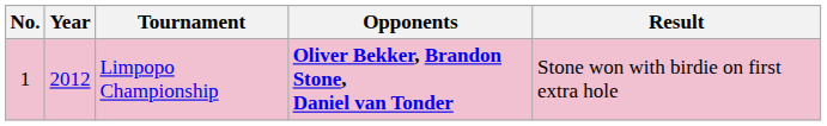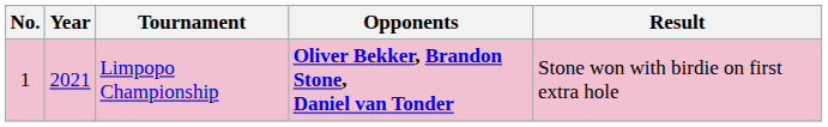 <table class="wikitable" style="font-size:95%;">
 <tr>
 <th>No.</th>
 <th>Year</th>
 <th>Tournament</th>
 <th>Opponents</th>
 <th>Result</th>
 </tr>
 <tr style="background:#F2C1D1;">
 <td align=center>1</td>
-<td><a href='#'>2012</a></td>
+<td><a href='#'>2021</a></td>
 <td><a href='#'>Limpopo Championship</a></td>
 <td><strong> <a href='#'>Oliver Bekker</a>,  <a href='#'>Brandon Stone</a>,<br> <a href='#'>Daniel van Tonder</a></strong></td>
 <td>Stone won with birdie on first extra hole</td>
 </tr>
 </table>
